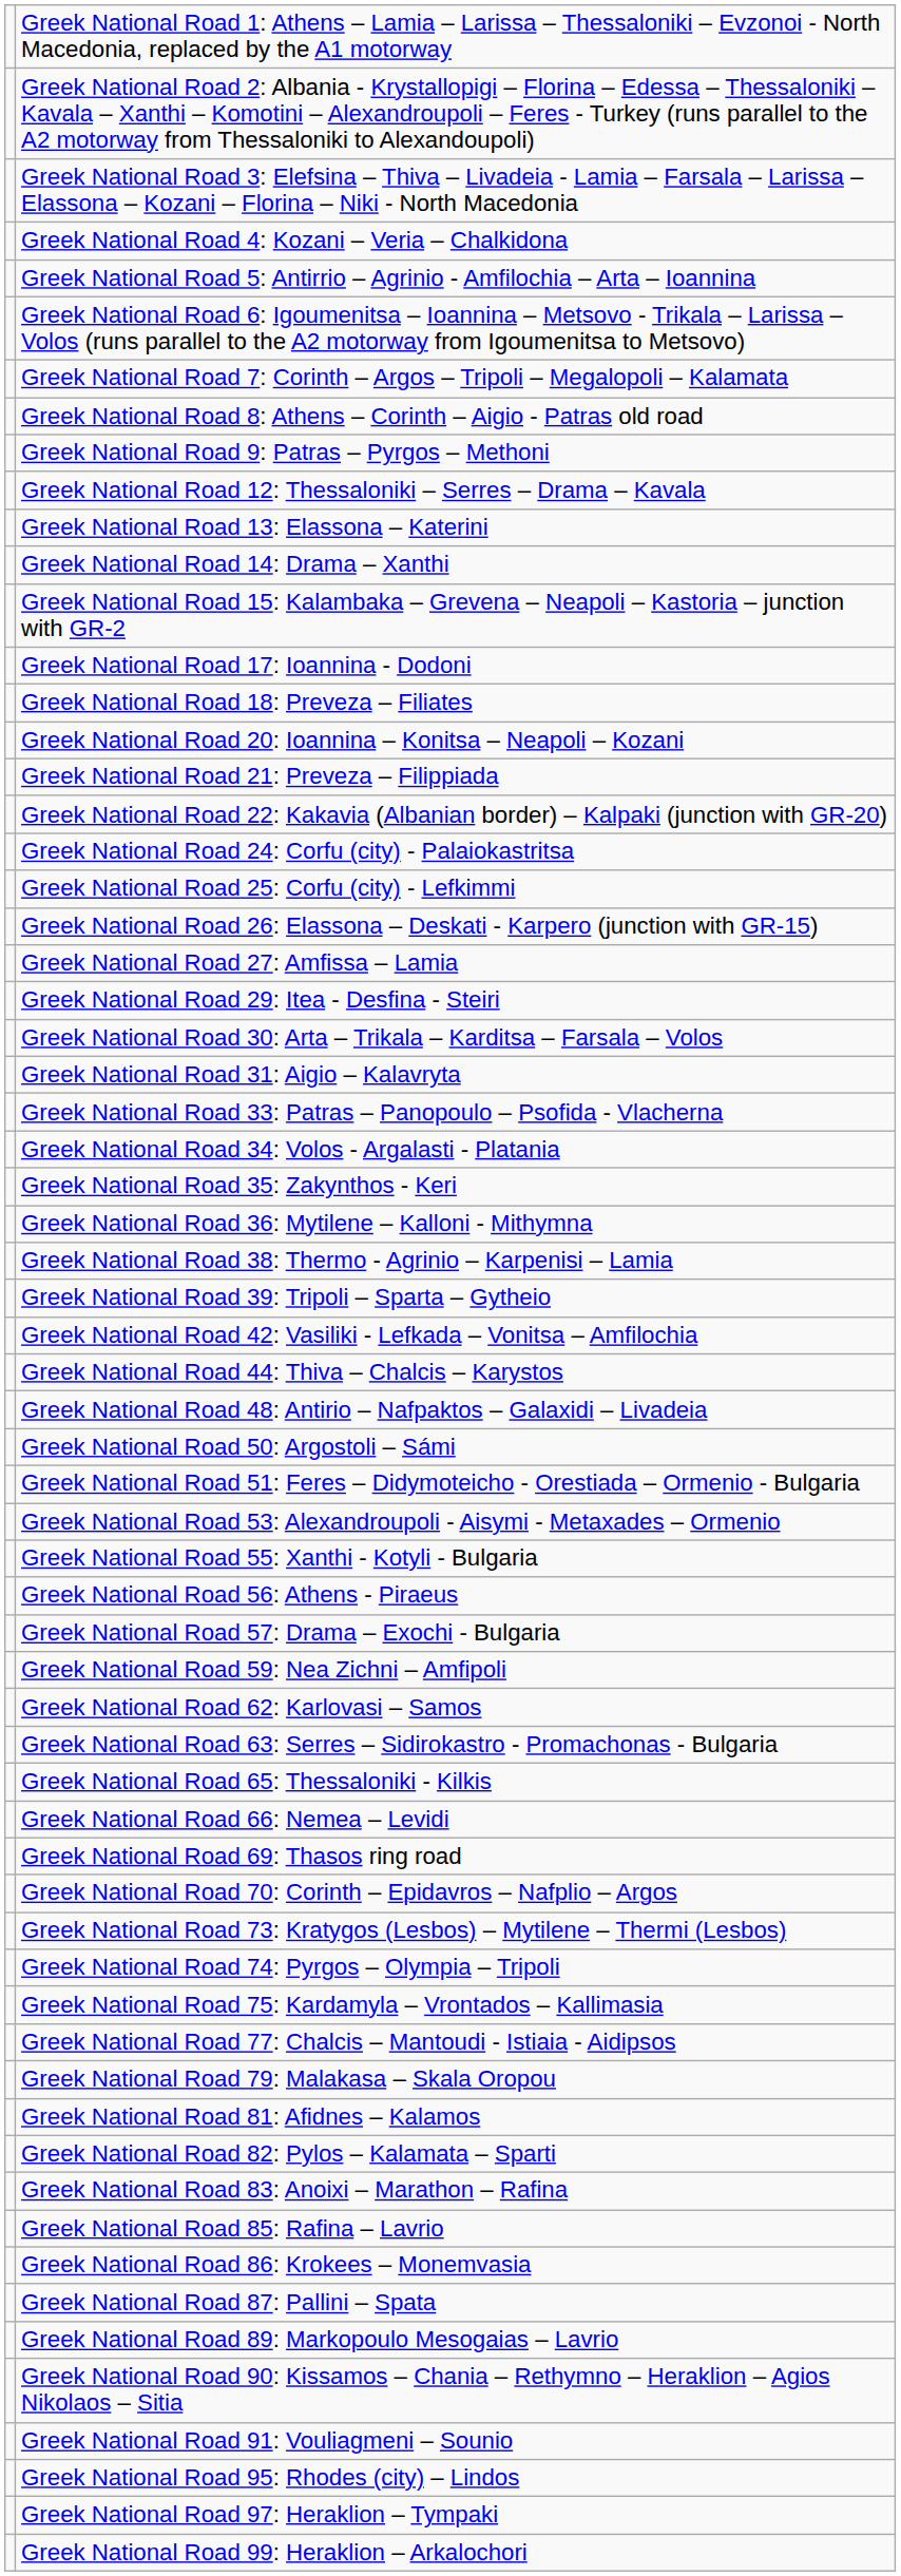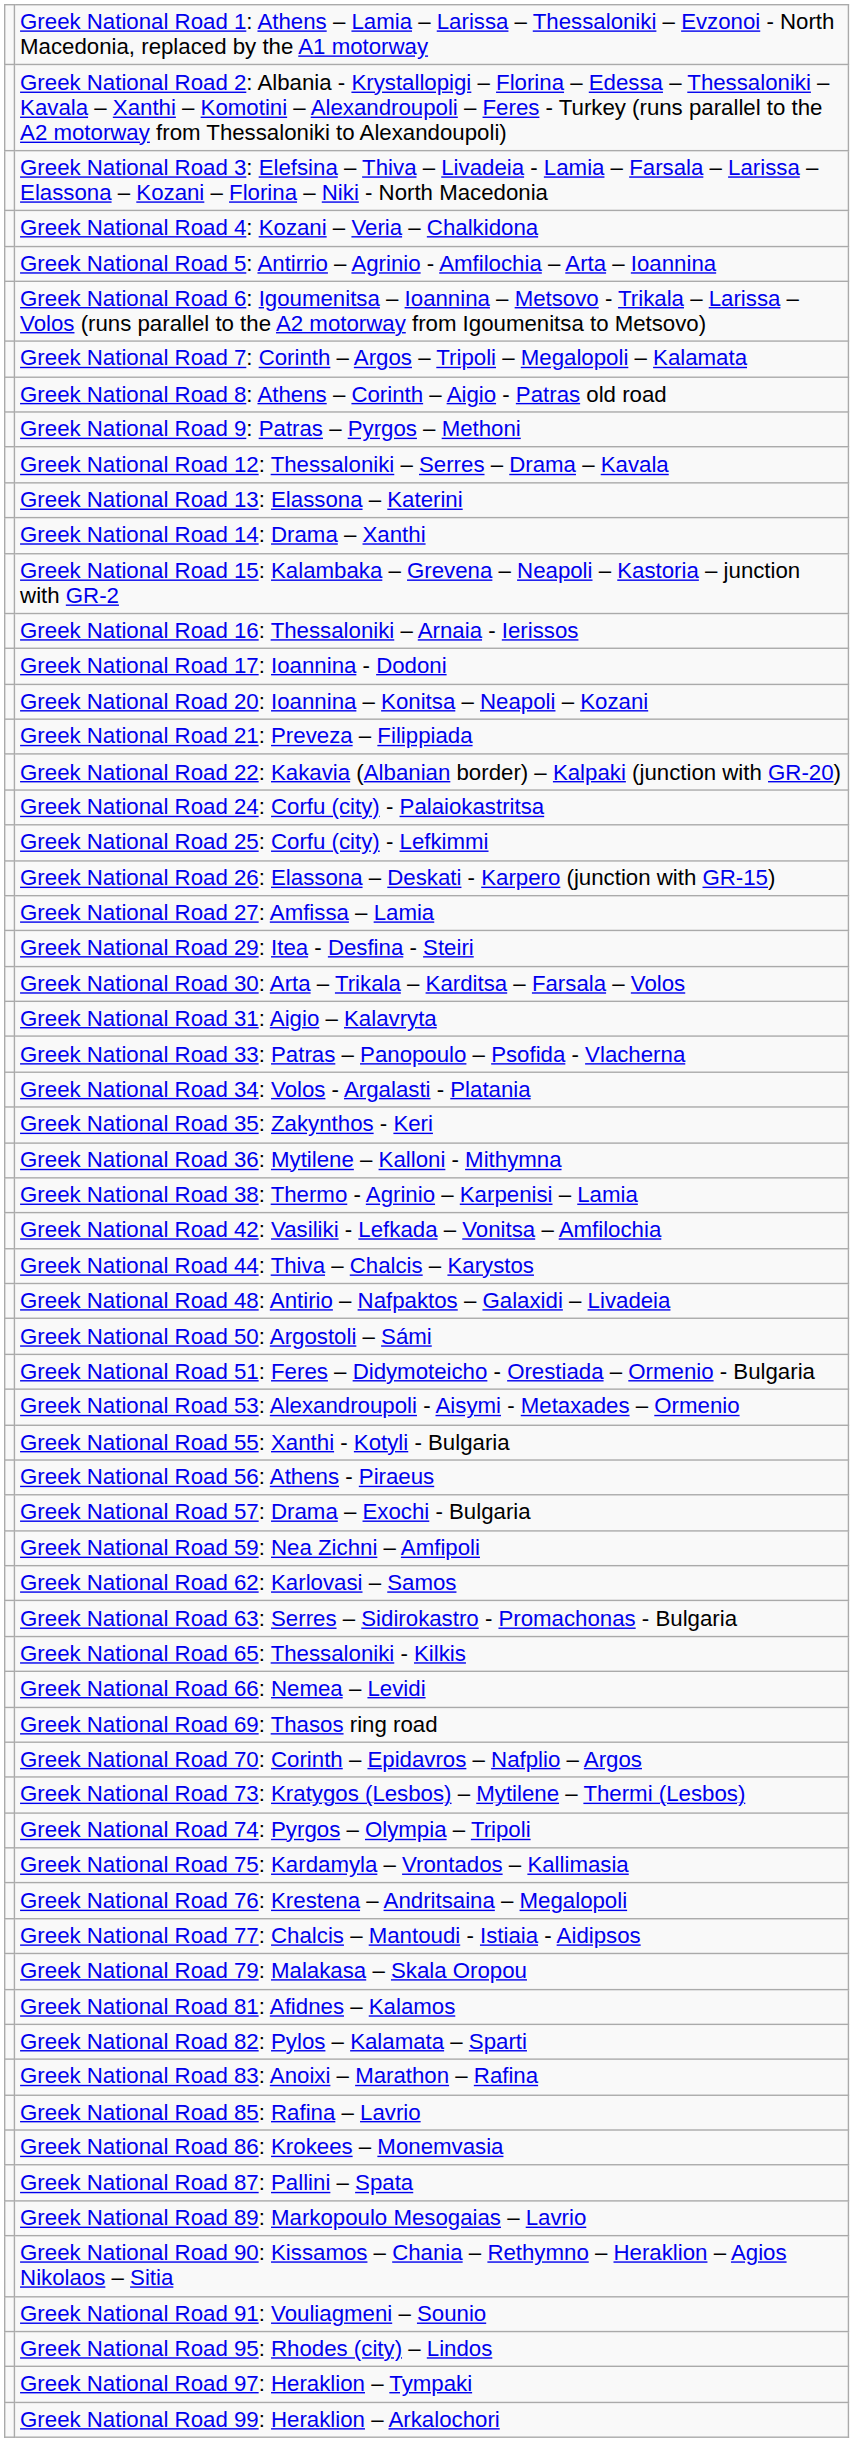 <table class="wikitable">
 <tr>
 <td align=center></td>
 <td><a href='#'>Greek National Road 1</a>: <a href='#'>Athens</a> – <a href='#'>Lamia</a> – <a href='#'>Larissa</a> – <a href='#'>Thessaloniki</a> – <a href='#'>Evzonoi</a> - North Macedonia, replaced by the <a href='#'>A1 motorway</a></td>
 </tr>
 <tr>
 <td align=center></td>
 <td><a href='#'>Greek National Road 2</a>: Albania - <a href='#'>Krystallopigi</a> – <a href='#'>Florina</a> – <a href='#'>Edessa</a> – <a href='#'>Thessaloniki</a> – <a href='#'>Kavala</a> – <a href='#'>Xanthi</a> – <a href='#'>Komotini</a> – <a href='#'>Alexandroupoli</a> – <a href='#'>Feres</a> - Turkey (runs parallel to the <a href='#'>A2 motorway</a> from Thessaloniki to Alexandoupoli)</td>
 </tr>
 <tr>
 <td align=center></td>
 <td><a href='#'>Greek National Road 3</a>: <a href='#'>Elefsina</a> – <a href='#'>Thiva</a> – <a href='#'>Livadeia</a> - <a href='#'>Lamia</a> – <a href='#'>Farsala</a> – <a href='#'>Larissa</a> – <a href='#'>Elassona</a> – <a href='#'>Kozani</a> – <a href='#'>Florina</a> – <a href='#'>Niki</a> - North Macedonia</td>
 </tr>
 <tr>
 <td align=center></td>
 <td><a href='#'>Greek National Road 4</a>: <a href='#'>Kozani</a> – <a href='#'>Veria</a> – <a href='#'>Chalkidona</a></td>
 </tr>
 <tr>
 <td align=center></td>
 <td><a href='#'>Greek National Road 5</a>: <a href='#'>Antirrio</a> – <a href='#'>Agrinio</a> - <a href='#'>Amfilochia</a> – <a href='#'>Arta</a> – <a href='#'>Ioannina</a></td>
 </tr>
 <tr>
 <td align=center></td>
 <td><a href='#'>Greek National Road 6</a>: <a href='#'>Igoumenitsa</a> – <a href='#'>Ioannina</a> – <a href='#'>Metsovo</a> - <a href='#'>Trikala</a> – <a href='#'>Larissa</a> – <a href='#'>Volos</a> (runs parallel to the <a href='#'>A2 motorway</a> from Igoumenitsa to Metsovo)</td>
 </tr>
 <tr>
 <td align=center></td>
 <td><a href='#'>Greek National Road 7</a>: <a href='#'>Corinth</a> – <a href='#'>Argos</a> – <a href='#'>Tripoli</a> – <a href='#'>Megalopoli</a> – <a href='#'>Kalamata</a></td>
 </tr>
 <tr>
 <td align=center></td>
 <td><a href='#'>Greek National Road 8</a>: <a href='#'>Athens</a> – <a href='#'>Corinth</a> – <a href='#'>Aigio</a> - <a href='#'>Patras</a> old road</td>
 </tr>
 <tr>
 <td align=center></td>
 <td><a href='#'>Greek National Road 9</a>: <a href='#'>Patras</a> – <a href='#'>Pyrgos</a> – <a href='#'>Methoni</a></td>
 </tr>
 <tr>
 <td align=center></td>
 <td><a href='#'>Greek National Road 12</a>: <a href='#'>Thessaloniki</a> – <a href='#'>Serres</a> – <a href='#'>Drama</a> – <a href='#'>Kavala</a></td>
 </tr>
 <tr>
 <td align=center></td>
 <td><a href='#'>Greek National Road 13</a>: <a href='#'>Elassona</a> – <a href='#'>Katerini</a></td>
 </tr>
 <tr>
 <td align=center></td>
 <td><a href='#'>Greek National Road 14</a>: <a href='#'>Drama</a> – <a href='#'>Xanthi</a></td>
 </tr>
 <tr>
 <td align=center></td>
 <td><a href='#'>Greek National Road 15</a>: <a href='#'>Kalambaka</a> – <a href='#'>Grevena</a> – <a href='#'>Neapoli</a> – <a href='#'>Kastoria</a> – junction with <a href='#'>GR-2</a></td>
 </tr>
 <tr>
 <td align=center></td>
-<td><a href='#'>Greek National Road 17</a>: <a href='#'>Ioannina</a> - <a href='#'>Dodoni</a></td>
+<td><a href='#'>Greek National Road 16</a>: <a href='#'>Thessaloniki</a> – <a href='#'>Arnaia</a> - <a href='#'>Ierissos</a></td>
 </tr>
 <tr>
 <td align=center></td>
-<td><a href='#'>Greek National Road 18</a>: <a href='#'>Preveza</a> – <a href='#'>Filiates</a></td>
+<td><a href='#'>Greek National Road 17</a>: <a href='#'>Ioannina</a> - <a href='#'>Dodoni</a></td>
 </tr>
 <tr>
 <td align=center></td>
 <td><a href='#'>Greek National Road 20</a>: <a href='#'>Ioannina</a> – <a href='#'>Konitsa</a> – <a href='#'>Neapoli</a> – <a href='#'>Kozani</a></td>
 </tr>
 <tr>
 <td align=center></td>
 <td><a href='#'>Greek National Road 21</a>: <a href='#'>Preveza</a> – <a href='#'>Filippiada</a></td>
 </tr>
 <tr>
 <td align=center></td>
 <td><a href='#'>Greek National Road 22</a>: <a href='#'>Kakavia</a> (<a href='#'>Albanian</a> border) – <a href='#'>Kalpaki</a> (junction with <a href='#'>GR-20</a>)</td>
 </tr>
 <tr>
 <td align=center></td>
 <td><a href='#'>Greek National Road 24</a>: <a href='#'>Corfu (city)</a> - <a href='#'>Palaiokastritsa</a></td>
 </tr>
 <tr>
 <td align=center></td>
 <td><a href='#'>Greek National Road 25</a>: <a href='#'>Corfu (city)</a> - <a href='#'>Lefkimmi</a></td>
 </tr>
 <tr>
 <td align=center></td>
 <td><a href='#'>Greek National Road 26</a>: <a href='#'>Elassona</a> – <a href='#'>Deskati</a> - <a href='#'>Karpero</a> (junction with <a href='#'>GR-15</a>)</td>
 </tr>
 <tr>
 <td align=center></td>
 <td><a href='#'>Greek National Road 27</a>: <a href='#'>Amfissa</a> – <a href='#'>Lamia</a></td>
 </tr>
 <tr>
 <td align=center></td>
 <td><a href='#'>Greek National Road 29</a>: <a href='#'>Itea</a> - <a href='#'>Desfina</a> - <a href='#'>Steiri</a></td>
 </tr>
 <tr>
 <td align=center></td>
 <td><a href='#'>Greek National Road 30</a>: <a href='#'>Arta</a> – <a href='#'>Trikala</a> – <a href='#'>Karditsa</a> – <a href='#'>Farsala</a> – <a href='#'>Volos</a></td>
 </tr>
 <tr>
 <td align=center></td>
 <td><a href='#'>Greek National Road 31</a>: <a href='#'>Aigio</a> – <a href='#'>Kalavryta</a></td>
 </tr>
 <tr>
 <td align=center></td>
 <td><a href='#'>Greek National Road 33</a>: <a href='#'>Patras</a> – <a href='#'>Panopoulo</a> – <a href='#'>Psofida</a> - <a href='#'>Vlacherna</a></td>
 </tr>
 <tr>
 <td align=center></td>
 <td><a href='#'>Greek National Road 34</a>: <a href='#'>Volos</a> - <a href='#'>Argalasti</a> - <a href='#'>Platania</a></td>
 </tr>
 <tr>
 <td align=center></td>
 <td><a href='#'>Greek National Road 35</a>: <a href='#'>Zakynthos</a> - <a href='#'>Keri</a></td>
 </tr>
 <tr>
 <td align=center></td>
 <td><a href='#'>Greek National Road 36</a>: <a href='#'>Mytilene</a> – <a href='#'>Kalloni</a> - <a href='#'>Mithymna</a></td>
 </tr>
 <tr>
 <td align=center></td>
 <td><a href='#'>Greek National Road 38</a>: <a href='#'>Thermo</a> - <a href='#'>Agrinio</a> – <a href='#'>Karpenisi</a> – <a href='#'>Lamia</a></td>
-</tr>
-<tr>
-<td align=center></td>
-<td><a href='#'>Greek National Road 39</a>: <a href='#'>Tripoli</a> – <a href='#'>Sparta</a> – <a href='#'>Gytheio</a></td>
 </tr>
 <tr>
 <td align=center></td>
 <td><a href='#'>Greek National Road 42</a>: <a href='#'>Vasiliki</a> - <a href='#'>Lefkada</a> – <a href='#'>Vonitsa</a> – <a href='#'>Amfilochia</a></td>
 </tr>
 <tr>
 <td align=center></td>
 <td><a href='#'>Greek National Road 44</a>: <a href='#'>Thiva</a> – <a href='#'>Chalcis</a> – <a href='#'>Karystos</a></td>
 </tr>
 <tr>
 <td align=center></td>
 <td><a href='#'>Greek National Road 48</a>: <a href='#'>Antirio</a> – <a href='#'>Nafpaktos</a> – <a href='#'>Galaxidi</a> – <a href='#'>Livadeia</a></td>
 </tr>
 <tr>
 <td align=center></td>
 <td><a href='#'>Greek National Road 50</a>: <a href='#'>Argostoli</a> – <a href='#'>Sámi</a></td>
 </tr>
 <tr>
 <td align=center></td>
 <td><a href='#'>Greek National Road 51</a>: <a href='#'>Feres</a> – <a href='#'>Didymoteicho</a> - <a href='#'>Orestiada</a> – <a href='#'>Ormenio</a> - Bulgaria</td>
 </tr>
 <tr>
 <td align=center></td>
 <td><a href='#'>Greek National Road 53</a>: <a href='#'>Alexandroupoli</a> - <a href='#'>Aisymi</a> - <a href='#'>Metaxades</a> – <a href='#'>Ormenio</a></td>
 </tr>
 <tr>
 <td align=center></td>
 <td><a href='#'>Greek National Road 55</a>: <a href='#'>Xanthi</a> - <a href='#'>Kotyli</a> - Bulgaria</td>
 </tr>
 <tr>
 <td align=center></td>
 <td><a href='#'>Greek National Road 56</a>: <a href='#'>Athens</a> - <a href='#'>Piraeus</a></td>
 </tr>
 <tr>
 <td align=center></td>
 <td><a href='#'>Greek National Road 57</a>: <a href='#'>Drama</a> – <a href='#'>Exochi</a> - Bulgaria</td>
 </tr>
 <tr>
 <td align=center></td>
 <td><a href='#'>Greek National Road 59</a>: <a href='#'>Nea Zichni</a> – <a href='#'>Amfipoli</a></td>
 </tr>
 <tr>
 <td align=center></td>
 <td><a href='#'>Greek National Road 62</a>: <a href='#'>Karlovasi</a> – <a href='#'>Samos</a></td>
 </tr>
 <tr>
 <td align=center></td>
 <td><a href='#'>Greek National Road 63</a>: <a href='#'>Serres</a> – <a href='#'>Sidirokastro</a> - <a href='#'>Promachonas</a> - Bulgaria</td>
 </tr>
 <tr>
 <td align=center></td>
 <td><a href='#'>Greek National Road 65</a>: <a href='#'>Thessaloniki</a> - <a href='#'>Kilkis</a></td>
 </tr>
 <tr>
 <td align=center></td>
 <td><a href='#'>Greek National Road 66</a>: <a href='#'>Nemea</a> – <a href='#'>Levidi</a></td>
 </tr>
 <tr>
 <td align=center></td>
 <td><a href='#'>Greek National Road 69</a>: <a href='#'>Thasos</a> ring road</td>
 </tr>
 <tr>
 <td align=center></td>
 <td><a href='#'>Greek National Road 70</a>: <a href='#'>Corinth</a> – <a href='#'>Epidavros</a> – <a href='#'>Nafplio</a> – <a href='#'>Argos</a></td>
 </tr>
 <tr>
 <td align=center></td>
 <td><a href='#'>Greek National Road 73</a>: <a href='#'>Kratygos (Lesbos)</a> – <a href='#'>Mytilene</a> – <a href='#'>Thermi (Lesbos)</a></td>
 </tr>
 <tr>
 <td align=center></td>
 <td><a href='#'>Greek National Road 74</a>: <a href='#'>Pyrgos</a> – <a href='#'>Olympia</a> – <a href='#'>Tripoli</a></td>
 </tr>
 <tr>
 <td align=center></td>
 <td><a href='#'>Greek National Road 75</a>: <a href='#'>Kardamyla</a> – <a href='#'>Vrontados</a> – <a href='#'>Kallimasia</a></td>
 </tr>
 <tr>
 <td align=center></td>
+<td><a href='#'>Greek National Road 76</a>: <a href='#'>Krestena</a> – <a href='#'>Andritsaina</a> – <a href='#'>Megalopoli</a></td>
+</tr>
+<tr>
+<td align=center></td>
 <td><a href='#'>Greek National Road 77</a>: <a href='#'>Chalcis</a> – <a href='#'>Mantoudi</a> - <a href='#'>Istiaia</a> - <a href='#'>Aidipsos</a></td>
 </tr>
 <tr>
 <td align=center></td>
 <td><a href='#'>Greek National Road 79</a>: <a href='#'>Malakasa</a> – <a href='#'>Skala Oropou</a></td>
 </tr>
 <tr>
 <td align=center></td>
 <td><a href='#'>Greek National Road 81</a>: <a href='#'>Afidnes</a> – <a href='#'>Kalamos</a></td>
 </tr>
 <tr>
 <td align=center></td>
 <td><a href='#'>Greek National Road 82</a>: <a href='#'>Pylos</a> – <a href='#'>Kalamata</a> – <a href='#'>Sparti</a></td>
 </tr>
 <tr>
 <td align=center></td>
 <td><a href='#'>Greek National Road 83</a>: <a href='#'>Anoixi</a> – <a href='#'>Marathon</a> – <a href='#'>Rafina</a></td>
 </tr>
 <tr>
 <td align=center></td>
 <td><a href='#'>Greek National Road 85</a>: <a href='#'>Rafina</a> – <a href='#'>Lavrio</a></td>
 </tr>
 <tr>
 <td align=center></td>
 <td><a href='#'>Greek National Road 86</a>: <a href='#'>Krokees</a> – <a href='#'>Monemvasia</a></td>
 </tr>
 <tr>
 <td align=center></td>
 <td><a href='#'>Greek National Road 87</a>: <a href='#'>Pallini</a> – <a href='#'>Spata</a></td>
 </tr>
 <tr>
 <td align=center></td>
 <td><a href='#'>Greek National Road 89</a>: <a href='#'>Markopoulo Mesogaias</a> – <a href='#'>Lavrio</a></td>
 </tr>
 <tr>
 <td align=center></td>
 <td><a href='#'>Greek National Road 90</a>: <a href='#'>Kissamos</a> – <a href='#'>Chania</a> – <a href='#'>Rethymno</a> – <a href='#'>Heraklion</a> – <a href='#'>Agios Nikolaos</a> – <a href='#'>Sitia</a></td>
 </tr>
 <tr>
 <td align=center></td>
 <td><a href='#'>Greek National Road 91</a>: <a href='#'>Vouliagmeni</a> – <a href='#'>Sounio</a></td>
 </tr>
 <tr>
 <td align=center></td>
 <td><a href='#'>Greek National Road 95</a>: <a href='#'>Rhodes (city)</a> – <a href='#'>Lindos</a></td>
 </tr>
 <tr>
 <td align=center></td>
 <td><a href='#'>Greek National Road 97</a>: <a href='#'>Heraklion</a> – <a href='#'>Tympaki</a></td>
 </tr>
 <tr>
 <td align=center></td>
 <td><a href='#'>Greek National Road 99</a>: <a href='#'>Heraklion</a> – <a href='#'>Arkalochori</a></td>
 </tr>
 </table>
